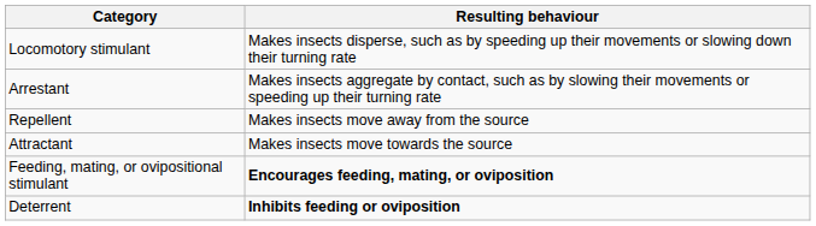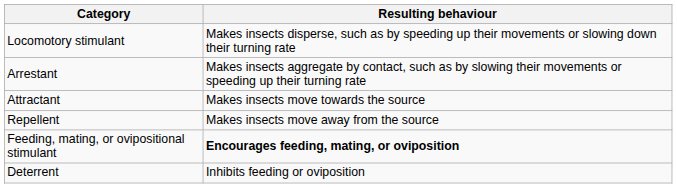 <table class="wikitable">
 <tr>
 <th>Category</th>
 <th>Resulting behaviour</th>
 </tr>
 <tr>
 <td>Locomotory stimulant</td>
 <td>Makes insects disperse, such as by speeding up their movements or slowing down their turning rate</td>
 </tr>
 <tr>
 <td>Arrestant</td>
 <td>Makes insects aggregate by contact, such as by slowing their movements or speeding up their turning rate</td>
 </tr>
 <tr>
+<td>Attractant</td>
+<td>Makes insects move towards the source</td>
+</tr>
+<tr>
 <td>Repellent</td>
 <td>Makes insects move away from the source</td>
-</tr>
-<tr>
-<td>Attractant</td>
-<td>Makes insects move towards the source</td>
 </tr>
 <tr>
 <td>Feeding, mating, or ovipositional stimulant</td>
 <td><strong>Encourages feeding, mating, or oviposition</strong></td>
 </tr>
 <tr>
 <td>Deterrent</td>
-<td><strong>Inhibits feeding or oviposition</strong></td>
+<td>Inhibits feeding or oviposition</td>
 </tr>
 </table>
